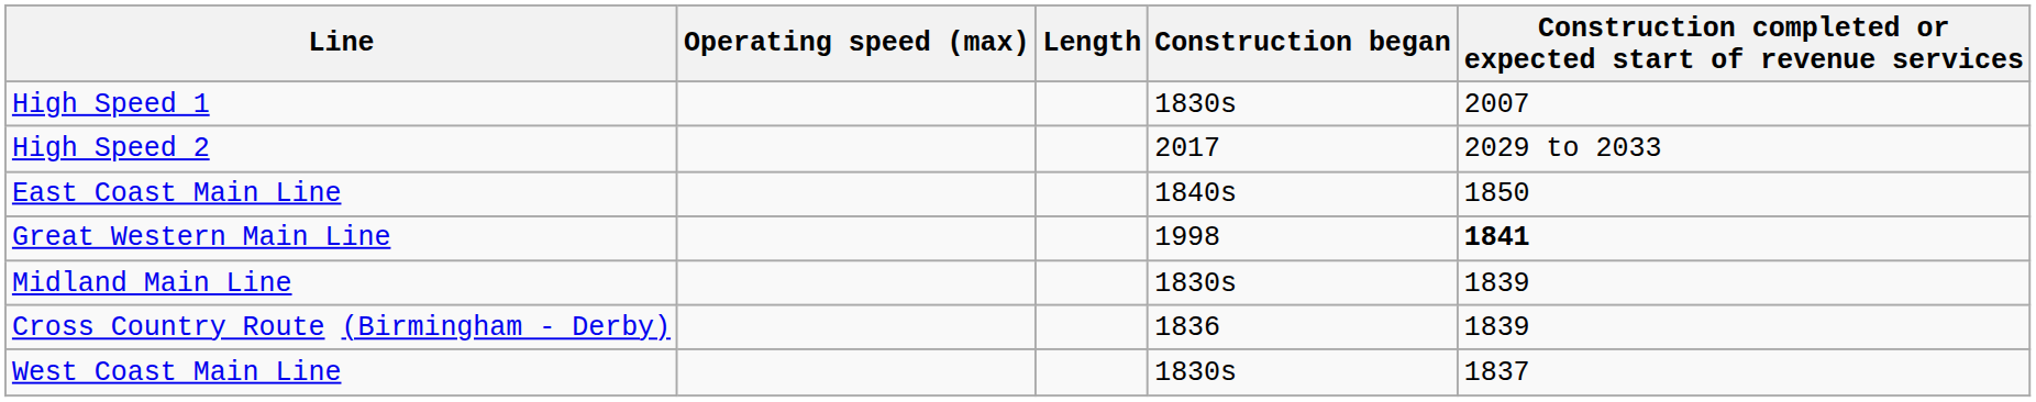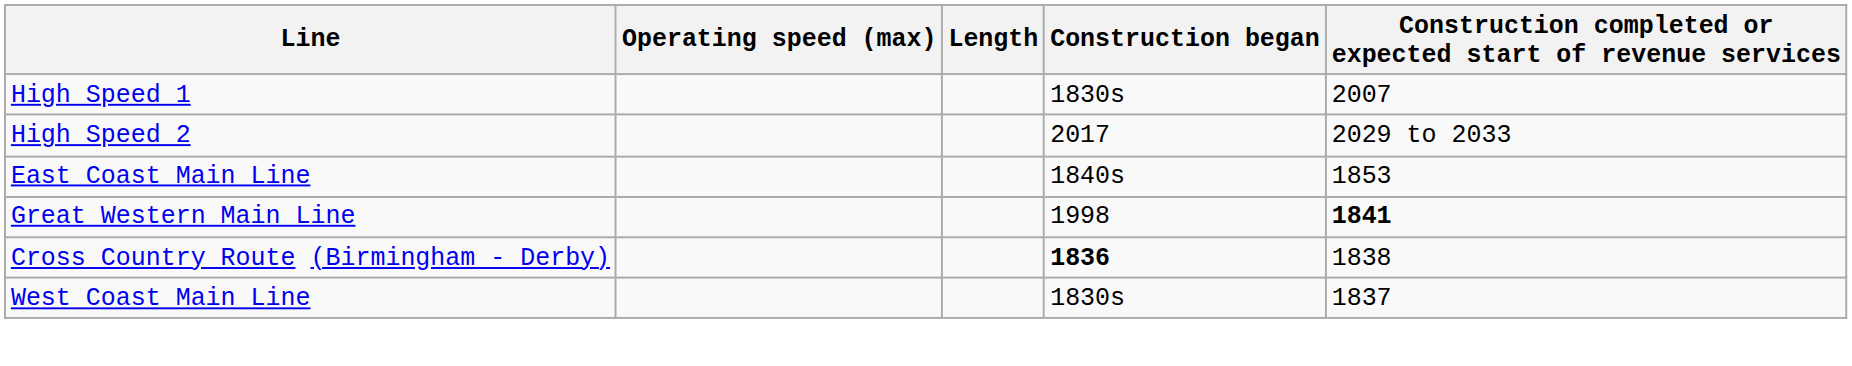 <table class="wikitable sortable">
 <tr>
 <th>Line</th>
 <th>Operating speed (max)</th>
 <th>Length</th>
 <th>Construction began</th>
 <th>Construction completed or<br>expected start of revenue services</th>
 </tr>
 <tr>
 <td><a href='#'>High Speed 1</a></td>
 <td></td>
 <td></td>
 <td>1830s</td>
 <td>2007</td>
 </tr>
 <tr>
 <td><a href='#'>High Speed 2</a></td>
 <td></td>
 <td></td>
 <td>2017</td>
 <td>2029 to 2033</td>
 </tr>
 <tr>
 <td><a href='#'>East Coast Main Line</a></td>
 <td></td>
 <td></td>
 <td>1840s</td>
-<td>1850</td>
+<td>1853</td>
 </tr>
 <tr>
 <td><a href='#'>Great Western Main Line</a></td>
 <td></td>
 <td></td>
 <td>1998</td>
 <td><strong>1841</strong></td>
 </tr>
 <tr>
-<td><a href='#'>Midland Main Line</a></td>
-<td></td>
-<td></td>
-<td>1830s</td>
-<td>1839</td>
-</tr>
-<tr>
 <td><a href='#'>Cross Country Route</a> <a href='#'>(Birmingham - Derby)</a></td>
 <td></td>
 <td></td>
-<td>1836</td>
-<td>1839</td>
+<td><strong>1836</strong></td>
+<td>1838</td>
 </tr>
 <tr>
 <td><a href='#'>West Coast Main Line</a></td>
 <td></td>
 <td></td>
 <td>1830s</td>
 <td>1837</td>
 </tr>
 </table>
